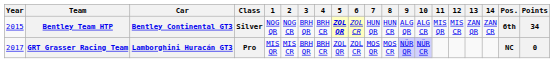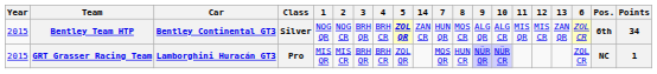 <table class="wikitable" border="1" style="text-align:center; font-size:85%;">
 <tr>
 <th>Year</th>
 <th>Team</th>
 <th>Car</th>
 <th>Class</th>
 <th>1</th>
 <th>2</th>
 <th>3</th>
 <th>4</th>
 <th>5</th>
-<th>6</th>
+<th>14</th>
 <th>7</th>
 <th>8</th>
 <th>9</th>
 <th>10</th>
 <th>11</th>
 <th>12</th>
 <th>13</th>
-<th>14</th>
+<th>6</th>
 <th>Pos.</th>
 <th>Points</th>
 </tr>
 <tr>
 <td><a href='#'>2015</a></td>
 <th nowrap><a href='#'>Bentley Team HTP</a></th>
 <th nowrap><a href='#'>Bentley Continental GT3</a></th>
 <th>Silver</th>
 <td><a href='#'>NOG<br>QR</a></td>
 <td><a href='#'>NOG<br>CR</a></td>
 <td><a href='#'>BRH<br>QR</a></td>
 <td><a href='#'>BRH<br>CR</a></td>
 <td style="background:#FFFFBF;"><strong><em><a href='#'>ZOL<br>QR</a></em></strong><br></td>
-<td style="background:#FFFFBF;"><em><a href='#'>ZOL<br>CR</a></em><br></td>
+<td><a href='#'>ZAN<br>CR</a></td>
 <td><a href='#'>HUN<br>QR</a></td>
-<td><a href='#'>HUN<br>CR</a></td>
+<td><a href='#'>MOS<br>CR</a></td>
 <td><a href='#'>ALG<br>QR</a></td>
 <td><a href='#'>ALG<br>CR</a></td>
 <td><a href='#'>MIS<br>QR</a></td>
 <td><a href='#'>MIS<br>CR</a></td>
 <td><a href='#'>ZAN<br>QR</a></td>
-<td><a href='#'>ZAN<br>CR</a></td>
+<td style="background:#FFFFBF;"><em><a href='#'>ZOL<br>CR</a></em><br></td>
 <th>6th</th>
 <th>34</th>
 </tr>
 <tr>
-<td><a href='#'>2017</a></td>
+<td><a href='#'>2015</a></td>
 <th nowrap><a href='#'>GRT Grasser Racing Team</a></th>
 <th nowrap><a href='#'>Lamborghini Huracán GT3</a></th>
 <th>Pro</th>
 <td><a href='#'>MIS<br>QR</a></td>
 <td><a href='#'>MIS<br>CR</a></td>
 <td><a href='#'>BRH<br>QR</a></td>
 <td><a href='#'>BRH<br>CR</a></td>
 <td><a href='#'>ZOL<br>QR</a></td>
-<td><a href='#'>ZOL<br>CR</a></td>
+<td></td>
 <td><a href='#'>MOS<br>QR</a></td>
-<td><a href='#'>MOS<br>CR</a></td>
+<td><a href='#'>HUN<br>CR</a></td>
 <td style="background:#CFCFFF;"><a href='#'>NÜR<br>QR</a><br></td>
 <td style="background:#CFCFFF;"><a href='#'>NÜR<br>CR</a><br></td>
 <td></td>
 <td></td>
 <td></td>
-<td></td>
+<td><a href='#'>ZOL<br>CR</a></td>
 <th>NC</th>
-<th>0</th>
+<th>1</th>
 </tr>
 </table>
